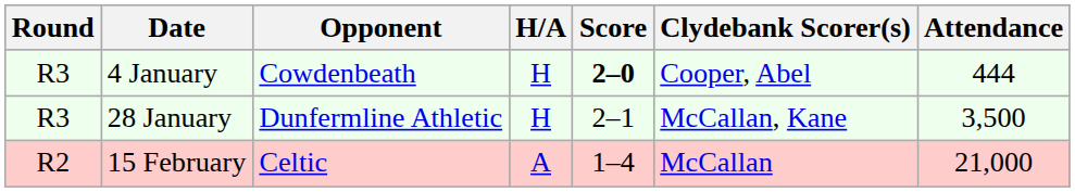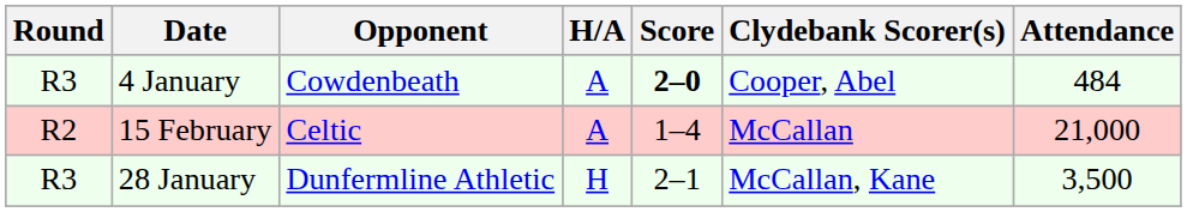 <table class="wikitable" style="text-align:center">
 <tr>
 <th>Round</th>
 <th>Date</th>
 <th>Opponent</th>
 <th>H/A</th>
 <th>Score</th>
 <th>Clydebank Scorer(s)</th>
 <th>Attendance</th>
 </tr>
 <tr bgcolor=#EEFFEE>
 <td>R3</td>
 <td align=left>4 January</td>
 <td align=left><a href='#'>Cowdenbeath</a></td>
-<td><a href='#'>H</a></td>
+<td><a href='#'>A</a></td>
 <td><strong>2–0</strong></td>
 <td align=left><a href='#'>Cooper</a>, <a href='#'>Abel</a></td>
-<td>444</td>
+<td>484</td>
+</tr>
+<tr bgcolor=#FFCCCC>
+<td>R2</td>
+<td align=left>15 February</td>
+<td align=left><a href='#'>Celtic</a></td>
+<td><a href='#'>A</a></td>
+<td>1–4</td>
+<td align=left><a href='#'>McCallan</a></td>
+<td>21,000</td>
 </tr>
 <tr bgcolor=#EEFFEE>
 <td>R3</td>
 <td align=left>28 January</td>
 <td align=left><a href='#'>Dunfermline Athletic</a></td>
 <td><a href='#'>H</a></td>
 <td>2–1</td>
 <td align=left><a href='#'>McCallan</a>, <a href='#'>Kane</a></td>
 <td>3,500</td>
 </tr>
-<tr bgcolor=#FFCCCC>
-<td>R2</td>
-<td align=left>15 February</td>
-<td align=left><a href='#'>Celtic</a></td>
-<td><a href='#'>A</a></td>
-<td>1–4</td>
-<td align=left><a href='#'>McCallan</a></td>
-<td>21,000</td>
-</tr>
 </table>
